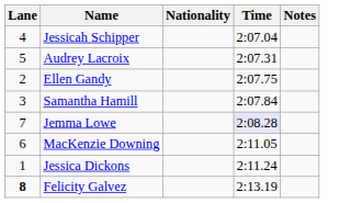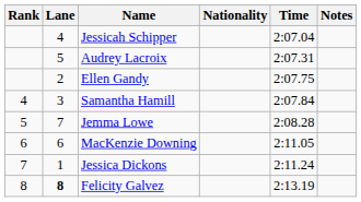 <table class="wikitable sortable" style="text-align:center">
 <tr>
+<th>Rank</th>
 <th>Lane</th>
 <th>Name</th>
 <th>Nationality</th>
 <th>Time</th>
 <th>Notes</th>
 </tr>
 <tr>
+<td></td>
 <td>4</td>
 <td align=left><a href='#'>Jessicah Schipper</a></td>
 <td align=left></td>
 <td>2:07.04</td>
 <td></td>
 </tr>
 <tr>
+<td></td>
 <td>5</td>
 <td align=left><a href='#'>Audrey Lacroix</a></td>
 <td align=left></td>
 <td>2:07.31</td>
 <td></td>
 </tr>
 <tr>
+<td></td>
 <td>2</td>
 <td align=left><a href='#'>Ellen Gandy</a></td>
 <td align=left></td>
 <td>2:07.75</td>
 <td></td>
 </tr>
 <tr>
+<td>4</td>
 <td>3</td>
 <td align=left><a href='#'>Samantha Hamill</a></td>
 <td align=left></td>
 <td>2:07.84</td>
 <td></td>
 </tr>
 <tr>
+<td>5</td>
 <td>7</td>
 <td align=left><a href='#'>Jemma Lowe</a></td>
 <td align=left></td>
-<td style="background: lavender;">2:08.28</td>
+<td>2:08.28</td>
 <td></td>
 </tr>
 <tr>
+<td>6</td>
 <td>6</td>
 <td align=left><a href='#'>MacKenzie Downing</a></td>
 <td align=left></td>
 <td>2:11.05</td>
 <td></td>
 </tr>
 <tr>
+<td>7</td>
 <td>1</td>
 <td align=left><a href='#'>Jessica Dickons</a></td>
 <td align=left></td>
 <td>2:11.24</td>
 <td></td>
 </tr>
 <tr>
+<td>8</td>
 <td><strong>8</strong></td>
 <td align=left><a href='#'>Felicity Galvez</a></td>
 <td align=left></td>
 <td>2:13.19</td>
 <td></td>
 </tr>
 </table>
